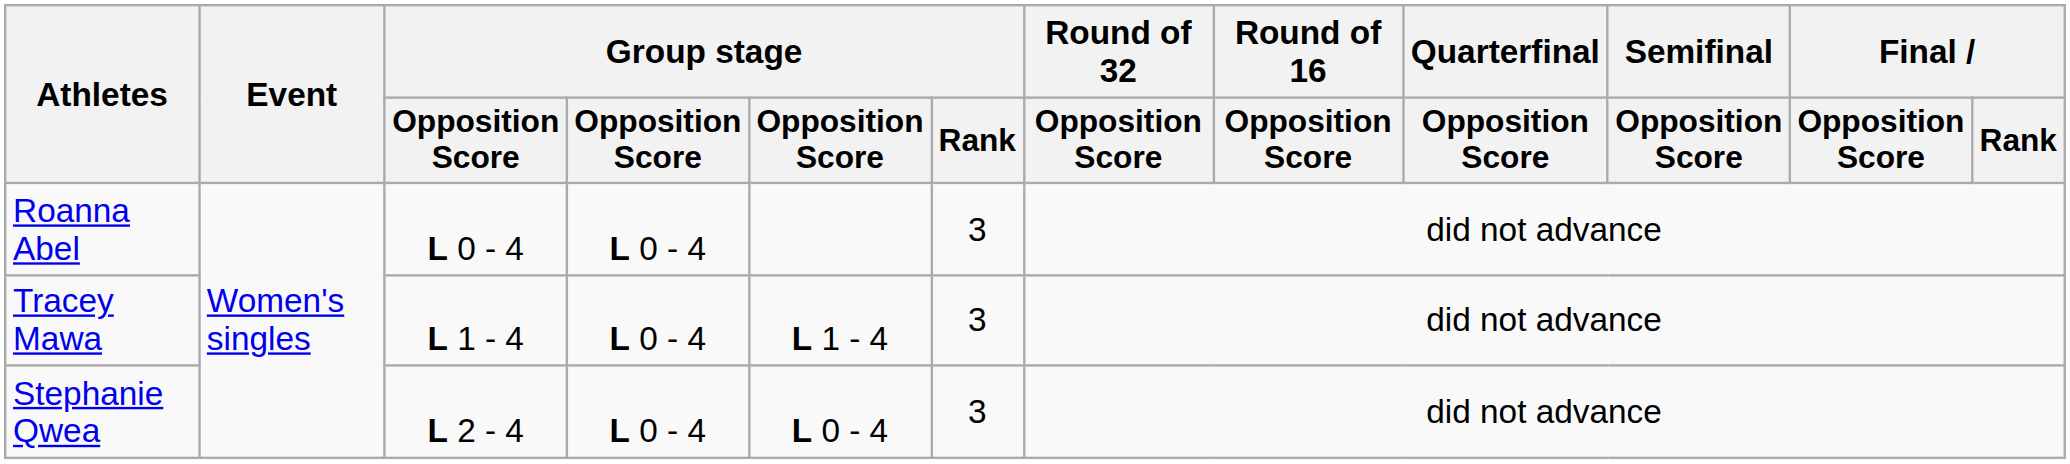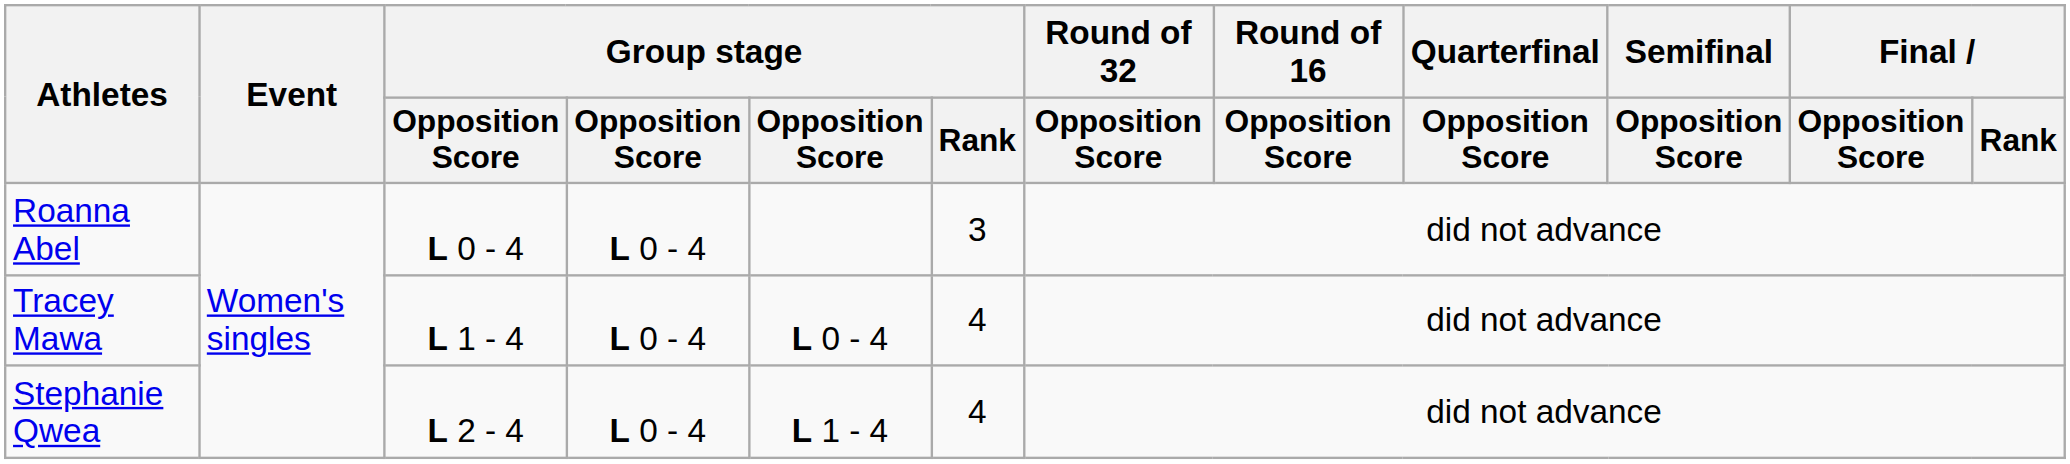 <table class=wikitable style=font-size:88%;text-align:center>
 <tr>
 <th rowspan=2>Athletes</th>
 <th rowspan=2>Event</th>
 <th colspan=4>Group stage</th>
 <th>Round of 32</th>
 <th>Round of 16</th>
 <th>Quarterfinal</th>
 <th>Semifinal</th>
 <th colspan=2>Final / </th>
 </tr>
 <tr style=font-size:95%>
 <th>Opposition<br>Score</th>
 <th>Opposition<br>Score</th>
 <th>Opposition<br>Score</th>
 <th>Rank</th>
 <th>Opposition<br>Score</th>
 <th>Opposition<br>Score</th>
 <th>Opposition<br>Score</th>
 <th>Opposition<br>Score</th>
 <th>Opposition<br>Score</th>
 <th>Rank</th>
 </tr>
 <tr>
 <td align=left><a href='#'>Roanna Abel</a></td>
 <td align=left rowspan=3><a href='#'>Women's singles</a></td>
 <td><br><strong>L</strong> 0 - 4</td>
 <td><br><strong>L</strong> 0 - 4</td>
 <td></td>
 <td>3</td>
 <td colspan=6>did not advance</td>
 </tr>
 <tr>
 <td align=left><a href='#'>Tracey Mawa</a></td>
 <td><br><strong>L</strong> 1 - 4</td>
 <td><br><strong>L</strong> 0 - 4</td>
-<td><br><strong>L</strong> 1 - 4</td>
-<td>3</td>
+<td><br><strong>L</strong> 0 - 4</td>
+<td>4</td>
 <td colspan=6>did not advance</td>
 </tr>
 <tr>
 <td align=left><a href='#'>Stephanie Qwea</a></td>
 <td><br><strong>L</strong> 2 - 4</td>
 <td><br><strong>L</strong> 0 - 4</td>
-<td><br><strong>L</strong> 0 - 4</td>
-<td>3</td>
+<td><br><strong>L</strong> 1 - 4</td>
+<td>4</td>
 <td colspan=6>did not advance</td>
 </tr>
 </table>
